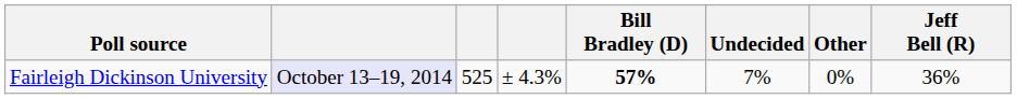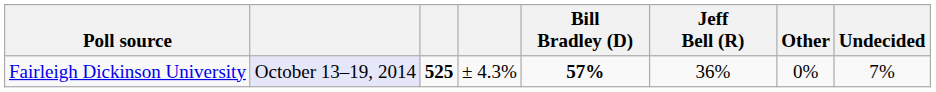 <table class="wikitable" style="text-align:center">
 <tr valign= bottom>
 <th>Poll source</th>
 <th></th>
 <th></th>
 <th></th>
 <th style="width:100px;">Bill<br>Bradley (D)</th>
+<th style="width:100px;">Jeff<br>Bell (R)</th>
+<th>Other</th>
 <th>Undecided</th>
-<th>Other</th>
-<th style="width:100px;">Jeff<br>Bell (R)</th>
 </tr>
 <tr>
 <td align=left><a href='#'>Fairleigh Dickinson University</a></td>
 <td style="background: lavender;">October 13–19, 2014</td>
-<td>525</td>
+<td><strong>525</strong></td>
 <td>± 4.3%</td>
 <td><strong>57%</strong></td>
+<td>36%</td>
+<td>0%</td>
 <td>7%</td>
-<td>0%</td>
-<td>36%</td>
 </tr>
 </table>
